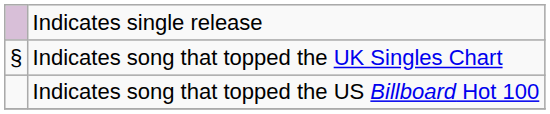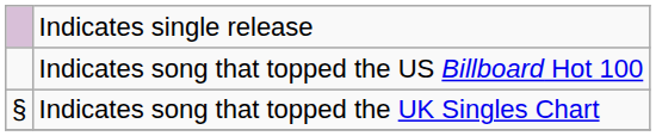 <table class="wikitable" style="font-size:90%;">
 <tr>
 <td style="background-color:#D8BFD8"> </td>
 <td>Indicates single release</td>
 </tr>
 <tr>
+<td></td>
+<td>Indicates song that topped the US <a href='#'><em>Billboard</em> Hot 100</a></td>
+</tr>
+<tr>
 <td>§</td>
 <td>Indicates song that topped the <a href='#'>UK Singles Chart</a></td>
 </tr>
 <tr>
-<td></td>
-<td>Indicates song that topped the US <a href='#'><em>Billboard</em> Hot 100</a></td>
-</tr>
-<tr>
 </tr>
 </table>
